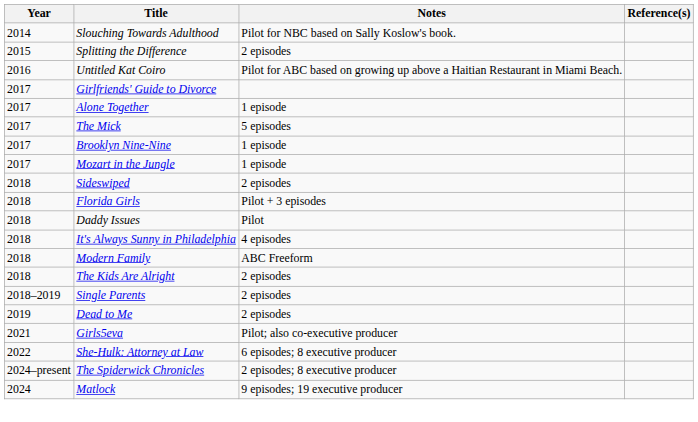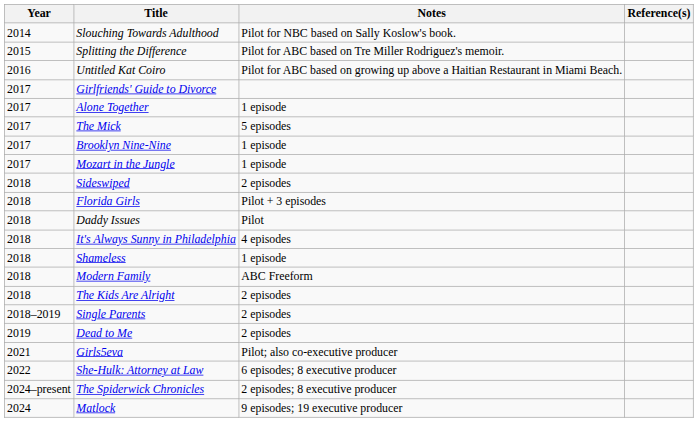 <table class="wikitable">
 <tr>
 <th>Year</th>
 <th>Title</th>
 <th>Notes</th>
 <th>Reference(s)</th>
 </tr>
 <tr>
 <td>2014</td>
 <td><em>Slouching Towards Adulthood</em></td>
 <td>Pilot for NBC based on Sally Koslow's book.</td>
 <td></td>
 </tr>
 <tr>
 <td>2015</td>
 <td><em>Splitting the Difference</em></td>
-<td>2 episodes</td>
+<td>Pilot for ABC based on Tre Miller Rodriguez's memoir.</td>
 <td></td>
 </tr>
 <tr>
 <td>2016</td>
 <td><em>Untitled Kat Coiro</em></td>
 <td>Pilot for ABC based on growing up above a Haitian Restaurant in Miami Beach.</td>
 <td></td>
 </tr>
 <tr>
 <td>2017</td>
 <td><em><a href='#'>Girlfriends' Guide to Divorce</a></em></td>
 <td></td>
 <td></td>
 </tr>
 <tr>
 <td>2017</td>
 <td><em><a href='#'>Alone Together</a></em></td>
 <td>1 episode</td>
 <td></td>
 </tr>
 <tr>
 <td>2017</td>
 <td><em><a href='#'>The Mick</a></em></td>
 <td>5 episodes</td>
 <td></td>
 </tr>
 <tr>
 <td>2017</td>
 <td><em><a href='#'>Brooklyn Nine-Nine</a></em></td>
 <td>1 episode</td>
 <td></td>
 </tr>
 <tr>
 <td>2017</td>
 <td><em><a href='#'>Mozart in the Jungle</a></em></td>
 <td>1 episode</td>
 <td></td>
 </tr>
 <tr>
 <td>2018</td>
 <td><em><a href='#'>Sideswiped</a></em></td>
 <td>2 episodes</td>
 <td></td>
 </tr>
 <tr>
 <td>2018</td>
 <td><em><a href='#'>Florida Girls</a></em></td>
 <td>Pilot + 3 episodes</td>
 <td></td>
 </tr>
 <tr>
 <td>2018</td>
 <td><em>Daddy Issues</em></td>
 <td>Pilot</td>
 <td></td>
 </tr>
 <tr>
 <td>2018</td>
 <td><em><a href='#'>It's Always Sunny in Philadelphia</a></em></td>
 <td>4 episodes</td>
 <td></td>
 </tr>
 <tr>
 <td>2018</td>
+<td><em><a href='#'>Shameless</a></em></td>
+<td>1 episode</td>
+<td></td>
+</tr>
+<tr>
+<td>2018</td>
 <td><em><a href='#'>Modern Family</a></em></td>
 <td>ABC Freeform</td>
 <td></td>
 </tr>
 <tr>
 <td>2018</td>
 <td><em><a href='#'>The Kids Are Alright</a></em></td>
 <td>2 episodes</td>
 <td></td>
 </tr>
 <tr>
 <td>2018–2019</td>
 <td><em><a href='#'>Single Parents</a></em></td>
 <td>2 episodes</td>
 <td></td>
 </tr>
 <tr>
 <td>2019</td>
 <td><em><a href='#'>Dead to Me</a></em></td>
 <td>2 episodes</td>
 <td></td>
 </tr>
 <tr>
 <td>2021</td>
 <td><em><a href='#'>Girls5eva</a></em></td>
 <td>Pilot; also co-executive producer</td>
 <td></td>
 </tr>
 <tr>
 <td>2022</td>
 <td><em><a href='#'>She-Hulk: Attorney at Law</a></em></td>
 <td>6 episodes; 8 executive producer</td>
 <td></td>
 </tr>
 <tr>
 <td>2024–present</td>
 <td><em><a href='#'>The Spiderwick Chronicles</a></em></td>
 <td>2 episodes; 8 executive producer</td>
 <td></td>
 </tr>
 <tr>
 <td>2024</td>
 <td><em><a href='#'>Matlock</a></em></td>
 <td>9 episodes; 19 executive producer</td>
 <td></td>
 </tr>
 </table>
